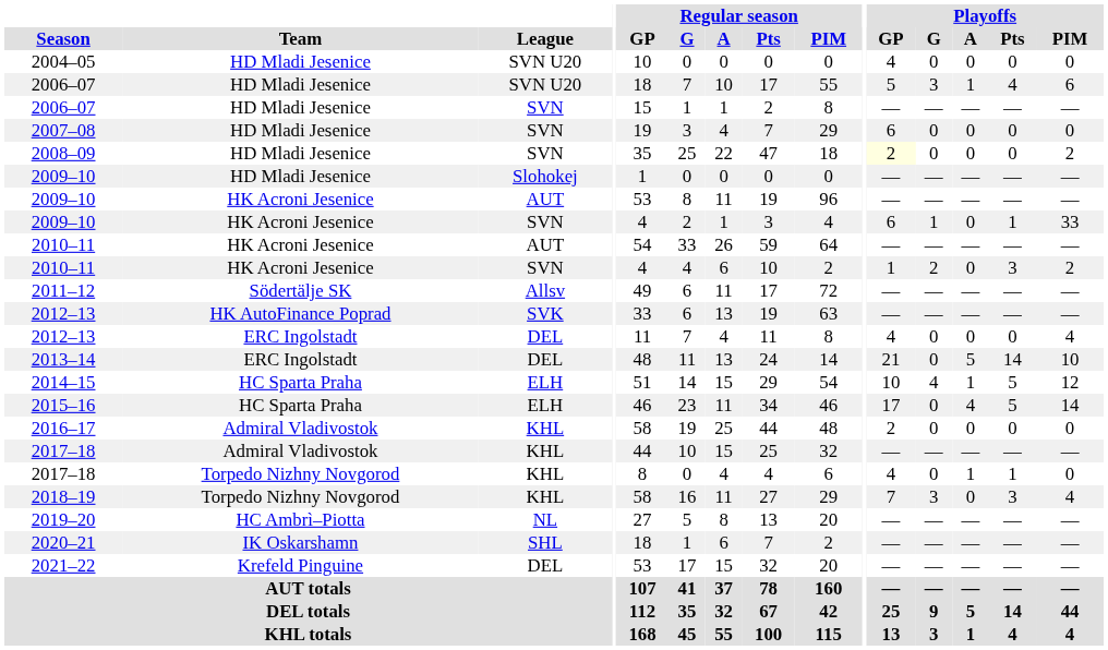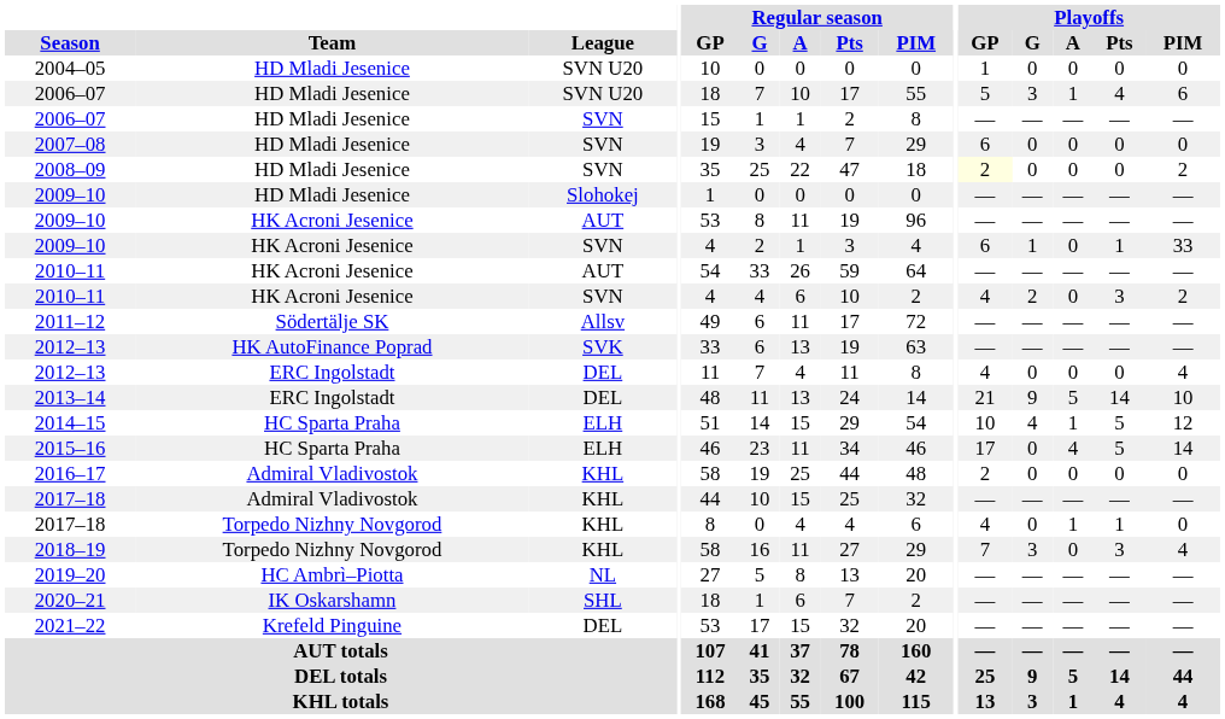 <table border="0" cellpadding="1" cellspacing="0" style="text-align:center; width:60em">
 <tr bgcolor="#e0e0e0">
 <th colspan="3" bgcolor="#ffffff"></th>
 <th rowspan="99" bgcolor="#ffffff"></th>
 <th colspan="5"><a href='#'>Regular season</a></th>
 <th rowspan="99" bgcolor="#ffffff"></th>
 <th colspan="5"><a href='#'>Playoffs</a></th>
 </tr>
 <tr bgcolor="#e0e0e0">
 <th><a href='#'>Season</a></th>
 <th>Team</th>
 <th>League</th>
 <th>GP</th>
 <th><a href='#'>G</a></th>
 <th><a href='#'>A</a></th>
 <th><a href='#'>Pts</a></th>
 <th><a href='#'>PIM</a></th>
 <th>GP</th>
 <th>G</th>
 <th>A</th>
 <th>Pts</th>
 <th>PIM</th>
 </tr>
 <tr>
 <td>2004–05</td>
 <td><a href='#'>HD Mladi Jesenice</a></td>
 <td>SVN U20</td>
 <td>10</td>
 <td>0</td>
 <td>0</td>
 <td>0</td>
 <td>0</td>
-<td>4</td>
+<td>1</td>
 <td>0</td>
 <td>0</td>
 <td>0</td>
 <td>0</td>
 </tr>
 <tr bgcolor="#f0f0f0">
 <td>2006–07</td>
 <td>HD Mladi Jesenice</td>
 <td>SVN U20</td>
 <td>18</td>
 <td>7</td>
 <td>10</td>
 <td>17</td>
 <td>55</td>
 <td>5</td>
 <td>3</td>
 <td>1</td>
 <td>4</td>
 <td>6</td>
 </tr>
 <tr>
 <td><a href='#'>2006–07</a></td>
 <td>HD Mladi Jesenice</td>
 <td><a href='#'>SVN</a></td>
 <td>15</td>
 <td>1</td>
 <td>1</td>
 <td>2</td>
 <td>8</td>
 <td>—</td>
 <td>—</td>
 <td>—</td>
 <td>—</td>
 <td>—</td>
 </tr>
 <tr bgcolor="#f0f0f0">
 <td><a href='#'>2007–08</a></td>
 <td>HD Mladi Jesenice</td>
 <td>SVN</td>
 <td>19</td>
 <td>3</td>
 <td>4</td>
 <td>7</td>
 <td>29</td>
 <td>6</td>
 <td>0</td>
 <td>0</td>
 <td>0</td>
 <td>0</td>
 </tr>
 <tr>
 <td><a href='#'>2008–09</a></td>
 <td>HD Mladi Jesenice</td>
 <td>SVN</td>
 <td>35</td>
 <td>25</td>
 <td>22</td>
 <td>47</td>
 <td>18</td>
 <td style="background: lightyellow;">2</td>
 <td>0</td>
 <td>0</td>
 <td>0</td>
 <td>2</td>
 </tr>
 <tr bgcolor="#f0f0f0">
 <td><a href='#'>2009–10</a></td>
 <td>HD Mladi Jesenice</td>
 <td><a href='#'>Slohokej</a></td>
 <td>1</td>
 <td>0</td>
 <td>0</td>
 <td>0</td>
 <td>0</td>
 <td>—</td>
 <td>—</td>
 <td>—</td>
 <td>—</td>
 <td>—</td>
 </tr>
 <tr>
 <td><a href='#'>2009–10</a></td>
 <td><a href='#'>HK Acroni Jesenice</a></td>
 <td><a href='#'>AUT</a></td>
 <td>53</td>
 <td>8</td>
 <td>11</td>
 <td>19</td>
 <td>96</td>
 <td>—</td>
 <td>—</td>
 <td>—</td>
 <td>—</td>
 <td>—</td>
 </tr>
 <tr bgcolor="#f0f0f0">
 <td><a href='#'>2009–10</a></td>
 <td>HK Acroni Jesenice</td>
 <td>SVN</td>
 <td>4</td>
 <td>2</td>
 <td>1</td>
 <td>3</td>
 <td>4</td>
 <td>6</td>
 <td>1</td>
 <td>0</td>
 <td>1</td>
 <td>33</td>
 </tr>
 <tr>
 <td><a href='#'>2010–11</a></td>
 <td>HK Acroni Jesenice</td>
 <td>AUT</td>
 <td>54</td>
 <td>33</td>
 <td>26</td>
 <td>59</td>
 <td>64</td>
 <td>—</td>
 <td>—</td>
 <td>—</td>
 <td>—</td>
 <td>—</td>
 </tr>
 <tr bgcolor="#f0f0f0">
 <td><a href='#'>2010–11</a></td>
 <td>HK Acroni Jesenice</td>
 <td>SVN</td>
 <td>4</td>
 <td>4</td>
 <td>6</td>
 <td>10</td>
 <td>2</td>
-<td>1</td>
+<td>4</td>
 <td>2</td>
 <td>0</td>
 <td>3</td>
 <td>2</td>
 </tr>
 <tr>
 <td><a href='#'>2011–12</a></td>
 <td><a href='#'>Södertälje SK</a></td>
 <td><a href='#'>Allsv</a></td>
 <td>49</td>
 <td>6</td>
 <td>11</td>
 <td>17</td>
 <td>72</td>
 <td>—</td>
 <td>—</td>
 <td>—</td>
 <td>—</td>
 <td>—</td>
 </tr>
 <tr bgcolor="#f0f0f0">
 <td><a href='#'>2012–13</a></td>
 <td><a href='#'>HK AutoFinance Poprad</a></td>
 <td><a href='#'>SVK</a></td>
 <td>33</td>
 <td>6</td>
 <td>13</td>
 <td>19</td>
 <td>63</td>
 <td>—</td>
 <td>—</td>
 <td>—</td>
 <td>—</td>
 <td>—</td>
 </tr>
 <tr>
 <td><a href='#'>2012–13</a></td>
 <td><a href='#'>ERC Ingolstadt</a></td>
 <td><a href='#'>DEL</a></td>
 <td>11</td>
 <td>7</td>
 <td>4</td>
 <td>11</td>
 <td>8</td>
 <td>4</td>
 <td>0</td>
 <td>0</td>
 <td>0</td>
 <td>4</td>
 </tr>
 <tr bgcolor="#f0f0f0">
 <td><a href='#'>2013–14</a></td>
 <td>ERC Ingolstadt</td>
 <td>DEL</td>
 <td>48</td>
 <td>11</td>
 <td>13</td>
 <td>24</td>
 <td>14</td>
 <td>21</td>
-<td>0</td>
+<td>9</td>
 <td>5</td>
 <td>14</td>
 <td>10</td>
 </tr>
 <tr>
 <td><a href='#'>2014–15</a></td>
 <td><a href='#'>HC Sparta Praha</a></td>
 <td><a href='#'>ELH</a></td>
 <td>51</td>
 <td>14</td>
 <td>15</td>
 <td>29</td>
 <td>54</td>
 <td>10</td>
 <td>4</td>
 <td>1</td>
 <td>5</td>
 <td>12</td>
 </tr>
 <tr bgcolor="#f0f0f0">
 <td><a href='#'>2015–16</a></td>
 <td>HC Sparta Praha</td>
 <td>ELH</td>
 <td>46</td>
 <td>23</td>
 <td>11</td>
 <td>34</td>
 <td>46</td>
 <td>17</td>
 <td>0</td>
 <td>4</td>
 <td>5</td>
 <td>14</td>
 </tr>
 <tr>
 <td><a href='#'>2016–17</a></td>
 <td><a href='#'>Admiral Vladivostok</a></td>
 <td><a href='#'>KHL</a></td>
 <td>58</td>
 <td>19</td>
 <td>25</td>
 <td>44</td>
 <td>48</td>
 <td>2</td>
 <td>0</td>
 <td>0</td>
 <td>0</td>
 <td>0</td>
 </tr>
 <tr bgcolor="#f0f0f0">
 <td><a href='#'>2017–18</a></td>
 <td>Admiral Vladivostok</td>
 <td>KHL</td>
 <td>44</td>
 <td>10</td>
 <td>15</td>
 <td>25</td>
 <td>32</td>
 <td>—</td>
 <td>—</td>
 <td>—</td>
 <td>—</td>
 <td>—</td>
 </tr>
 <tr>
 <td>2017–18</td>
 <td><a href='#'>Torpedo Nizhny Novgorod</a></td>
 <td>KHL</td>
 <td>8</td>
 <td>0</td>
 <td>4</td>
 <td>4</td>
 <td>6</td>
 <td>4</td>
 <td>0</td>
 <td>1</td>
 <td>1</td>
 <td>0</td>
 </tr>
 <tr bgcolor="#f0f0f0">
 <td><a href='#'>2018–19</a></td>
 <td>Torpedo Nizhny Novgorod</td>
 <td>KHL</td>
 <td>58</td>
 <td>16</td>
 <td>11</td>
 <td>27</td>
 <td>29</td>
 <td>7</td>
 <td>3</td>
 <td>0</td>
 <td>3</td>
 <td>4</td>
 </tr>
 <tr>
 <td><a href='#'>2019–20</a></td>
 <td><a href='#'>HC Ambrì–Piotta</a></td>
 <td><a href='#'>NL</a></td>
 <td>27</td>
 <td>5</td>
 <td>8</td>
 <td>13</td>
 <td>20</td>
 <td>—</td>
 <td>—</td>
 <td>—</td>
 <td>—</td>
 <td>—</td>
 </tr>
 <tr bgcolor="#f0f0f0">
 <td><a href='#'>2020–21</a></td>
 <td><a href='#'>IK Oskarshamn</a></td>
 <td><a href='#'>SHL</a></td>
 <td>18</td>
 <td>1</td>
 <td>6</td>
 <td>7</td>
 <td>2</td>
 <td>—</td>
 <td>—</td>
 <td>—</td>
 <td>—</td>
 <td>—</td>
 </tr>
 <tr>
 <td><a href='#'>2021–22</a></td>
 <td><a href='#'>Krefeld Pinguine</a></td>
 <td>DEL</td>
 <td>53</td>
 <td>17</td>
 <td>15</td>
 <td>32</td>
 <td>20</td>
 <td>—</td>
 <td>—</td>
 <td>—</td>
 <td>—</td>
 <td>—</td>
 </tr>
 <tr bgcolor="#e0e0e0">
 <th colspan="3">AUT totals</th>
 <th>107</th>
 <th>41</th>
 <th>37</th>
 <th>78</th>
 <th>160</th>
 <th>—</th>
 <th>—</th>
 <th>—</th>
 <th>—</th>
 <th>—</th>
 </tr>
 <tr bgcolor="#e0e0e0">
 <th colspan="3">DEL totals</th>
 <th>112</th>
 <th>35</th>
 <th>32</th>
 <th>67</th>
 <th>42</th>
 <th>25</th>
 <th>9</th>
 <th>5</th>
 <th>14</th>
 <th>44</th>
 </tr>
 <tr bgcolor="#e0e0e0">
 <th colspan="3">KHL totals</th>
 <th>168</th>
 <th>45</th>
 <th>55</th>
 <th>100</th>
 <th>115</th>
 <th>13</th>
 <th>3</th>
 <th>1</th>
 <th>4</th>
 <th>4</th>
 </tr>
 </table>
